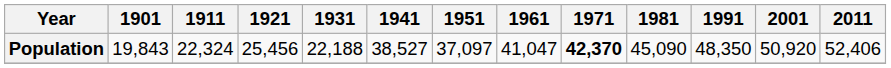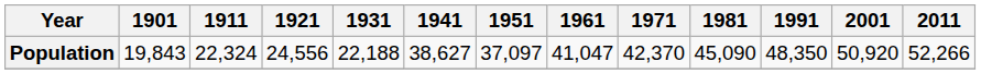 <table class="wikitable">
 <tr>
 <th scope="row">Year</th>
 <th scope="col">1901</th>
 <th scope="col">1911</th>
 <th scope="col">1921</th>
 <th scope="col">1931</th>
 <th scope="col">1941</th>
 <th scope="col">1951</th>
 <th scope="col">1961</th>
 <th scope="col">1971</th>
 <th scope="col">1981</th>
 <th scope="col">1991</th>
 <th scope="col">2001</th>
 <th scope="col">2011</th>
 </tr>
 <tr>
 <th scope="row">Population</th>
 <td>19,843</td>
 <td>22,324</td>
-<td>25,456</td>
+<td>24,556</td>
 <td>22,188</td>
-<td>38,527</td>
+<td>38,627</td>
 <td>37,097</td>
 <td>41,047</td>
-<td><strong>42,370</strong></td>
+<td>42,370</td>
 <td>45,090</td>
 <td>48,350</td>
 <td>50,920</td>
-<td>52,406</td>
+<td>52,266</td>
 </tr>
 <tr>
 </tr>
 </table>
